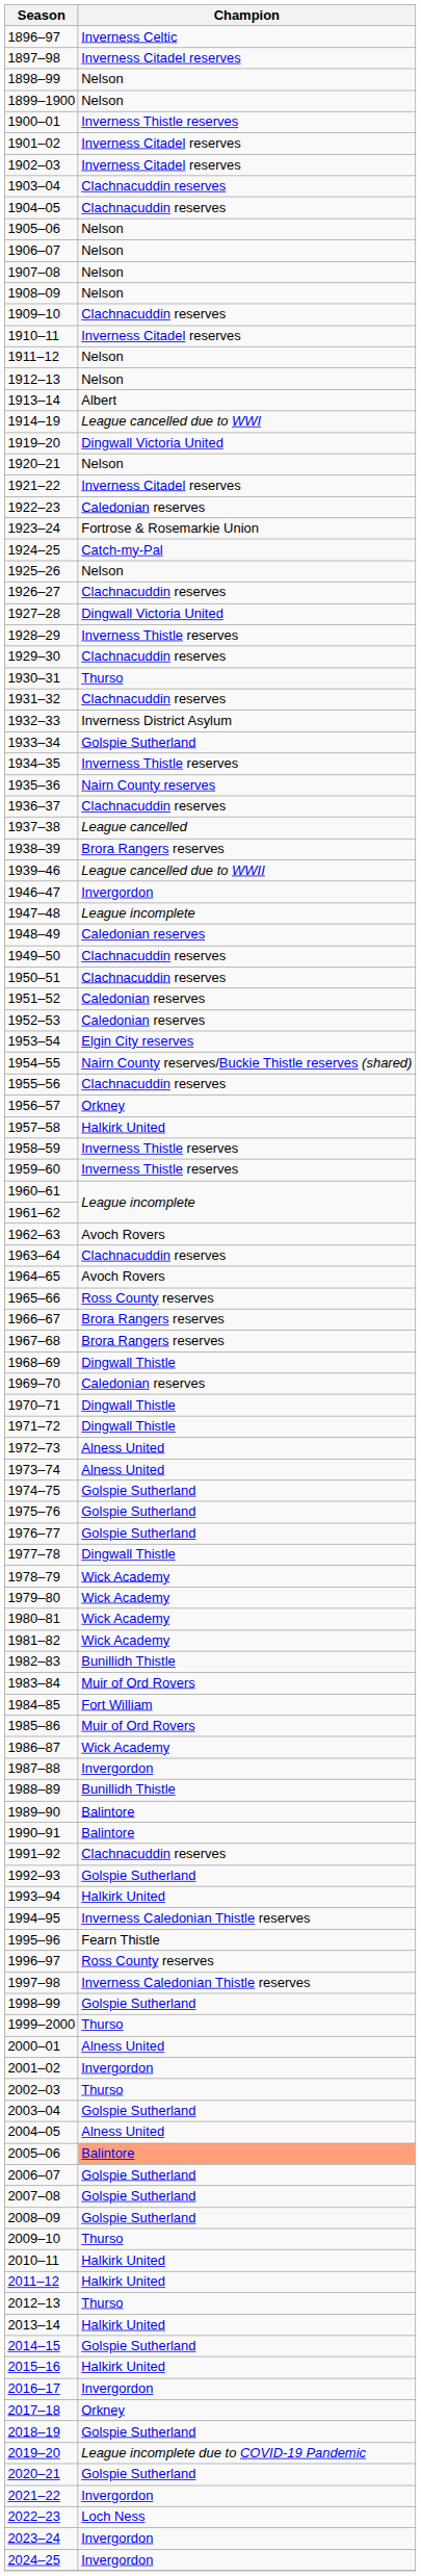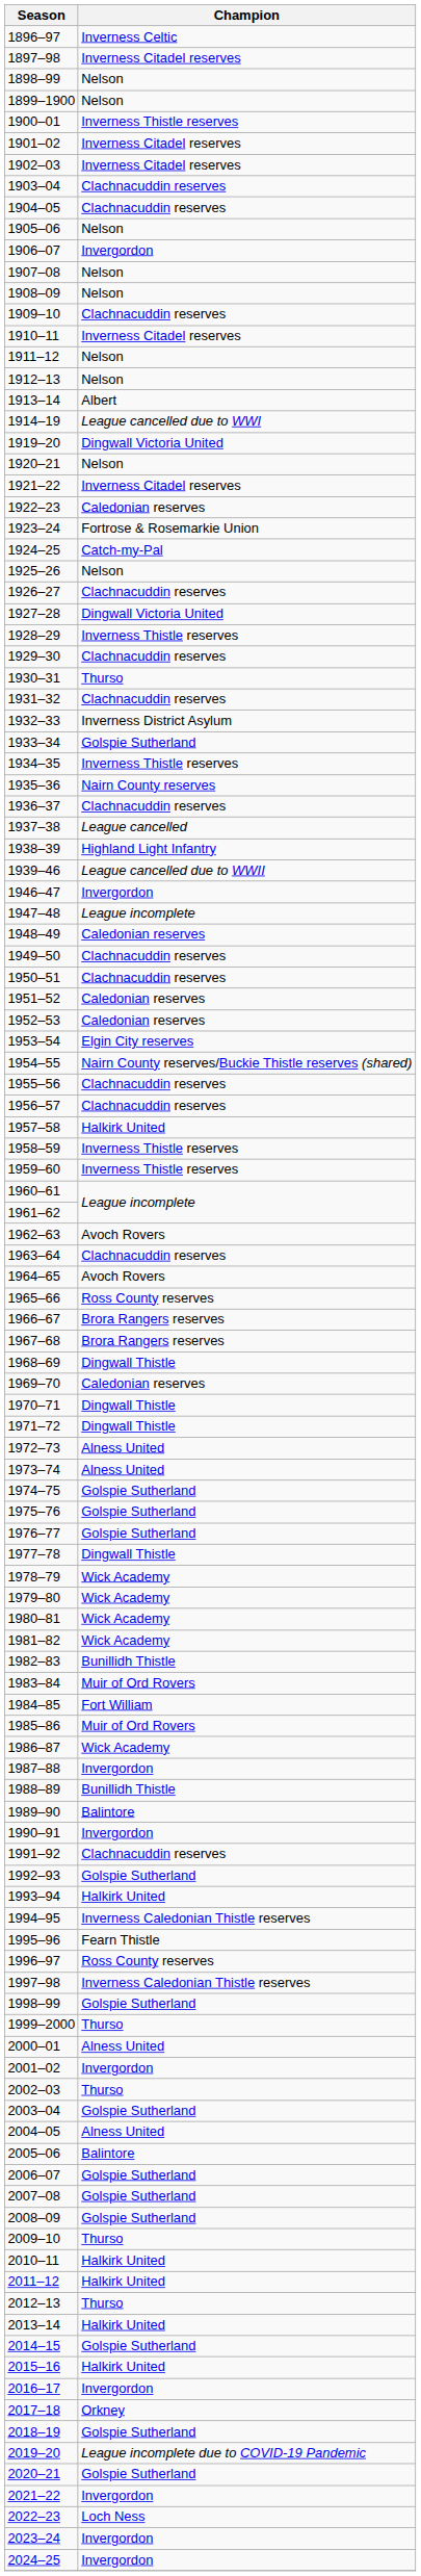 <table class="wikitable">
 <tr>
 <th>Season</th>
 <th>Champion</th>
 </tr>
 <tr>
 <td>1896–97</td>
 <td><a href='#'>Inverness Celtic</a></td>
 </tr>
 <tr>
 <td>1897–98</td>
 <td><a href='#'>Inverness Citadel reserves</a></td>
 </tr>
 <tr>
 <td>1898–99</td>
 <td>Nelson</td>
 </tr>
 <tr>
 <td>1899–1900</td>
 <td>Nelson</td>
 </tr>
 <tr>
 <td>1900–01</td>
 <td><a href='#'>Inverness Thistle reserves</a></td>
 </tr>
 <tr>
 <td>1901–02</td>
 <td><a href='#'>Inverness Citadel</a> reserves</td>
 </tr>
 <tr>
 <td>1902–03</td>
 <td><a href='#'>Inverness Citadel</a> reserves</td>
 </tr>
 <tr>
 <td>1903–04</td>
 <td><a href='#'>Clachnacuddin reserves</a></td>
 </tr>
 <tr>
 <td>1904–05</td>
 <td><a href='#'>Clachnacuddin</a> reserves</td>
 </tr>
 <tr>
 <td>1905–06</td>
 <td>Nelson</td>
 </tr>
 <tr>
 <td>1906–07</td>
-<td>Nelson</td>
+<td><a href='#'>Invergordon</a></td>
 </tr>
 <tr>
 <td>1907–08</td>
 <td>Nelson</td>
 </tr>
 <tr>
 <td>1908–09</td>
 <td>Nelson</td>
 </tr>
 <tr>
 <td>1909–10</td>
 <td><a href='#'>Clachnacuddin</a> reserves</td>
 </tr>
 <tr>
 <td>1910–11</td>
 <td><a href='#'>Inverness Citadel</a> reserves</td>
 </tr>
 <tr>
 <td>1911–12</td>
 <td>Nelson</td>
 </tr>
 <tr>
 <td>1912–13</td>
 <td>Nelson</td>
 </tr>
 <tr>
 <td>1913–14</td>
 <td>Albert</td>
 </tr>
 <tr>
 <td>1914–19</td>
 <td><em>League cancelled due to <a href='#'>WWI</a></em></td>
 </tr>
 <tr>
 <td>1919–20</td>
 <td><a href='#'>Dingwall Victoria United</a></td>
 </tr>
 <tr>
 <td>1920–21</td>
 <td>Nelson</td>
 </tr>
 <tr>
 <td>1921–22</td>
 <td><a href='#'>Inverness Citadel</a> reserves</td>
 </tr>
 <tr>
 <td>1922–23</td>
 <td><a href='#'>Caledonian</a> reserves</td>
 </tr>
 <tr>
 <td>1923–24</td>
 <td>Fortrose & Rosemarkie Union</td>
 </tr>
 <tr m>
 <td>1924–25</td>
 <td><a href='#'>Catch-my-Pal</a></td>
 </tr>
 <tr>
 <td>1925–26</td>
 <td>Nelson</td>
 </tr>
 <tr>
 <td>1926–27</td>
 <td><a href='#'>Clachnacuddin</a> reserves</td>
 </tr>
 <tr>
 <td>1927–28</td>
 <td><a href='#'>Dingwall Victoria United</a></td>
 </tr>
 <tr>
 <td>1928–29</td>
 <td><a href='#'>Inverness Thistle</a> reserves</td>
 </tr>
 <tr>
 <td>1929–30</td>
 <td><a href='#'>Clachnacuddin</a> reserves</td>
 </tr>
 <tr>
 <td>1930–31</td>
 <td><a href='#'>Thurso</a></td>
 </tr>
 <tr>
 <td>1931–32</td>
 <td><a href='#'>Clachnacuddin</a> reserves</td>
 </tr>
 <tr>
 <td>1932–33</td>
 <td>Inverness District Asylum</td>
 </tr>
 <tr>
 <td>1933–34</td>
 <td><a href='#'>Golspie Sutherland</a></td>
 </tr>
 <tr>
 <td>1934–35</td>
 <td><a href='#'>Inverness Thistle</a> reserves</td>
 </tr>
 <tr>
 <td>1935–36</td>
 <td><a href='#'>Nairn County reserves</a></td>
 </tr>
 <tr>
 <td>1936–37</td>
 <td><a href='#'>Clachnacuddin</a> reserves</td>
 </tr>
 <tr>
 <td>1937–38</td>
 <td><em>League cancelled</em></td>
 </tr>
 <tr>
 <td>1938–39</td>
-<td><a href='#'>Brora Rangers</a> reserves</td>
+<td><a href='#'>Highland Light Infantry</a></td>
 </tr>
 <tr>
 <td>1939–46</td>
 <td><em>League cancelled due to <a href='#'>WWII</a></em></td>
 </tr>
 <tr>
 <td>1946–47</td>
 <td><a href='#'>Invergordon</a></td>
 </tr>
 <tr>
 <td>1947–48</td>
 <td><em>League incomplete</em></td>
 </tr>
 <tr>
 <td>1948–49</td>
 <td><a href='#'>Caledonian reserves</a></td>
 </tr>
 <tr>
 <td>1949–50</td>
 <td><a href='#'>Clachnacuddin</a> reserves</td>
 </tr>
 <tr>
 <td>1950–51</td>
 <td><a href='#'>Clachnacuddin</a> reserves</td>
 </tr>
 <tr>
 <td>1951–52</td>
 <td><a href='#'>Caledonian</a> reserves</td>
 </tr>
 <tr>
 <td>1952–53</td>
 <td><a href='#'>Caledonian</a> reserves</td>
 </tr>
 <tr>
 <td>1953–54</td>
 <td><a href='#'>Elgin City reserves</a></td>
 </tr>
 <tr>
 <td>1954–55</td>
 <td><a href='#'>Nairn County</a> reserves/<a href='#'>Buckie Thistle reserves</a> <em>(shared)</em></td>
 </tr>
 <tr>
 <td>1955–56</td>
 <td><a href='#'>Clachnacuddin</a> reserves</td>
 </tr>
 <tr>
 <td>1956–57</td>
-<td><a href='#'>Orkney</a></td>
+<td><a href='#'>Clachnacuddin</a> reserves</td>
 </tr>
 <tr>
 <td>1957–58</td>
 <td><a href='#'>Halkirk United</a></td>
 </tr>
 <tr>
 <td>1958–59</td>
 <td><a href='#'>Inverness Thistle</a> reserves</td>
 </tr>
 <tr>
 <td>1959–60</td>
 <td><a href='#'>Inverness Thistle</a> reserves</td>
 </tr>
 <tr>
 <td>1960–61</td>
 <td rowspan="2"><em>League incomplete</em></td>
 </tr>
 <tr>
 <td>1961–62</td>
 </tr>
 <tr>
 <td>1962–63</td>
 <td>Avoch Rovers</td>
 </tr>
 <tr>
 <td>1963–64</td>
 <td><a href='#'>Clachnacuddin</a> reserves</td>
 </tr>
 <tr>
 <td>1964–65</td>
 <td>Avoch Rovers</td>
 </tr>
 <tr>
 <td>1965–66</td>
 <td><a href='#'>Ross County</a> reserves</td>
 </tr>
 <tr>
 <td>1966–67</td>
 <td><a href='#'>Brora Rangers</a> reserves</td>
 </tr>
 <tr>
 <td>1967–68</td>
 <td><a href='#'>Brora Rangers</a> reserves</td>
 </tr>
 <tr>
 <td>1968–69</td>
 <td><a href='#'>Dingwall Thistle</a></td>
 </tr>
 <tr>
 <td>1969–70</td>
 <td><a href='#'>Caledonian</a> reserves</td>
 </tr>
 <tr>
 <td>1970–71</td>
 <td><a href='#'>Dingwall Thistle</a></td>
 </tr>
 <tr>
 <td>1971–72</td>
 <td><a href='#'>Dingwall Thistle</a></td>
 </tr>
 <tr>
 <td>1972–73</td>
 <td><a href='#'>Alness United</a></td>
 </tr>
 <tr>
 <td>1973–74</td>
 <td><a href='#'>Alness United</a></td>
 </tr>
 <tr>
 <td>1974–75</td>
 <td><a href='#'>Golspie Sutherland</a></td>
 </tr>
 <tr>
 <td>1975–76</td>
 <td><a href='#'>Golspie Sutherland</a></td>
 </tr>
 <tr>
 <td>1976–77</td>
 <td><a href='#'>Golspie Sutherland</a></td>
 </tr>
 <tr>
 <td>1977–78</td>
 <td><a href='#'>Dingwall Thistle</a></td>
 </tr>
 <tr>
 <td>1978–79</td>
 <td><a href='#'>Wick Academy</a></td>
 </tr>
 <tr>
 <td>1979–80</td>
 <td><a href='#'>Wick Academy</a></td>
 </tr>
 <tr>
 <td>1980–81</td>
 <td><a href='#'>Wick Academy</a></td>
 </tr>
 <tr>
 <td>1981–82</td>
 <td><a href='#'>Wick Academy</a></td>
 </tr>
 <tr>
 <td>1982–83</td>
 <td><a href='#'>Bunillidh Thistle</a></td>
 </tr>
 <tr>
 <td>1983–84</td>
 <td><a href='#'>Muir of Ord Rovers</a></td>
 </tr>
 <tr>
 <td>1984–85</td>
 <td><a href='#'>Fort William</a></td>
 </tr>
 <tr>
 <td>1985–86</td>
 <td><a href='#'>Muir of Ord Rovers</a></td>
 </tr>
 <tr>
 <td>1986–87</td>
 <td><a href='#'>Wick Academy</a></td>
 </tr>
 <tr>
 <td>1987–88</td>
 <td><a href='#'>Invergordon</a></td>
 </tr>
 <tr>
 <td>1988–89</td>
 <td><a href='#'>Bunillidh Thistle</a></td>
 </tr>
 <tr>
 <td>1989–90</td>
 <td><a href='#'>Balintore</a></td>
 </tr>
 <tr>
 <td>1990–91</td>
-<td><a href='#'>Balintore</a></td>
+<td><a href='#'>Invergordon</a></td>
 </tr>
 <tr>
 <td>1991–92</td>
 <td><a href='#'>Clachnacuddin</a> reserves</td>
 </tr>
 <tr>
 <td>1992–93</td>
 <td><a href='#'>Golspie Sutherland</a></td>
 </tr>
 <tr>
 <td>1993–94</td>
 <td><a href='#'>Halkirk United</a></td>
 </tr>
 <tr>
 <td>1994–95</td>
 <td><a href='#'>Inverness Caledonian Thistle</a> reserves</td>
 </tr>
 <tr>
 <td>1995–96</td>
 <td>Fearn Thistle</td>
 </tr>
 <tr>
 <td>1996–97</td>
 <td><a href='#'>Ross County</a> reserves</td>
 </tr>
 <tr>
 <td>1997–98</td>
 <td><a href='#'>Inverness Caledonian Thistle</a> reserves</td>
 </tr>
 <tr>
 <td>1998–99</td>
 <td><a href='#'>Golspie Sutherland</a></td>
 </tr>
 <tr>
 <td>1999–2000</td>
 <td><a href='#'>Thurso</a></td>
 </tr>
 <tr>
 <td>2000–01</td>
 <td><a href='#'>Alness United</a></td>
 </tr>
 <tr>
 <td>2001–02</td>
 <td><a href='#'>Invergordon</a></td>
 </tr>
 <tr>
 <td>2002–03</td>
 <td><a href='#'>Thurso</a></td>
 </tr>
 <tr>
 <td>2003–04</td>
 <td><a href='#'>Golspie Sutherland</a></td>
 </tr>
 <tr>
 <td>2004–05</td>
 <td><a href='#'>Alness United</a></td>
 </tr>
 <tr>
 <td>2005–06</td>
-<td style="background: lightsalmon;"><a href='#'>Balintore</a></td>
+<td><a href='#'>Balintore</a></td>
 </tr>
 <tr>
 <td>2006–07</td>
 <td><a href='#'>Golspie Sutherland</a></td>
 </tr>
 <tr>
 <td>2007–08</td>
 <td><a href='#'>Golspie Sutherland</a></td>
 </tr>
 <tr>
 <td>2008–09</td>
 <td><a href='#'>Golspie Sutherland</a></td>
 </tr>
 <tr>
 <td>2009–10</td>
 <td><a href='#'>Thurso</a></td>
 </tr>
 <tr>
 <td>2010–11</td>
 <td><a href='#'>Halkirk United</a></td>
 </tr>
 <tr>
 <td><a href='#'>2011–12</a></td>
 <td><a href='#'>Halkirk United</a></td>
 </tr>
 <tr>
 <td>2012–13</td>
 <td><a href='#'>Thurso</a></td>
 </tr>
 <tr>
 <td>2013–14</td>
 <td><a href='#'>Halkirk United</a></td>
 </tr>
 <tr>
 <td><a href='#'>2014–15</a></td>
 <td><a href='#'>Golspie Sutherland</a></td>
 </tr>
 <tr>
 <td><a href='#'>2015–16</a></td>
 <td><a href='#'>Halkirk United</a></td>
 </tr>
 <tr>
 <td><a href='#'>2016–17</a></td>
 <td><a href='#'>Invergordon</a></td>
 </tr>
 <tr>
 <td><a href='#'>2017–18</a></td>
 <td><a href='#'>Orkney</a></td>
 </tr>
 <tr>
 <td><a href='#'>2018–19</a></td>
 <td><a href='#'>Golspie Sutherland</a></td>
 </tr>
 <tr>
 <td><a href='#'>2019–20</a></td>
 <td><em>League incomplete due to <a href='#'>COVID-19 Pandemic</a></em></td>
 </tr>
 <tr>
 <td><a href='#'>2020–21</a></td>
 <td><a href='#'>Golspie Sutherland</a></td>
 </tr>
 <tr>
 <td><a href='#'>2021–22</a></td>
 <td><a href='#'>Invergordon</a></td>
 </tr>
 <tr>
 <td><a href='#'>2022–23</a></td>
 <td><a href='#'>Loch Ness</a></td>
 </tr>
 <tr>
 <td><a href='#'>2023–24</a></td>
 <td><a href='#'>Invergordon</a></td>
 </tr>
 <tr>
 <td><a href='#'>2024–25</a></td>
 <td><a href='#'>Invergordon</a></td>
 </tr>
 <tr>
 </tr>
 </table>
